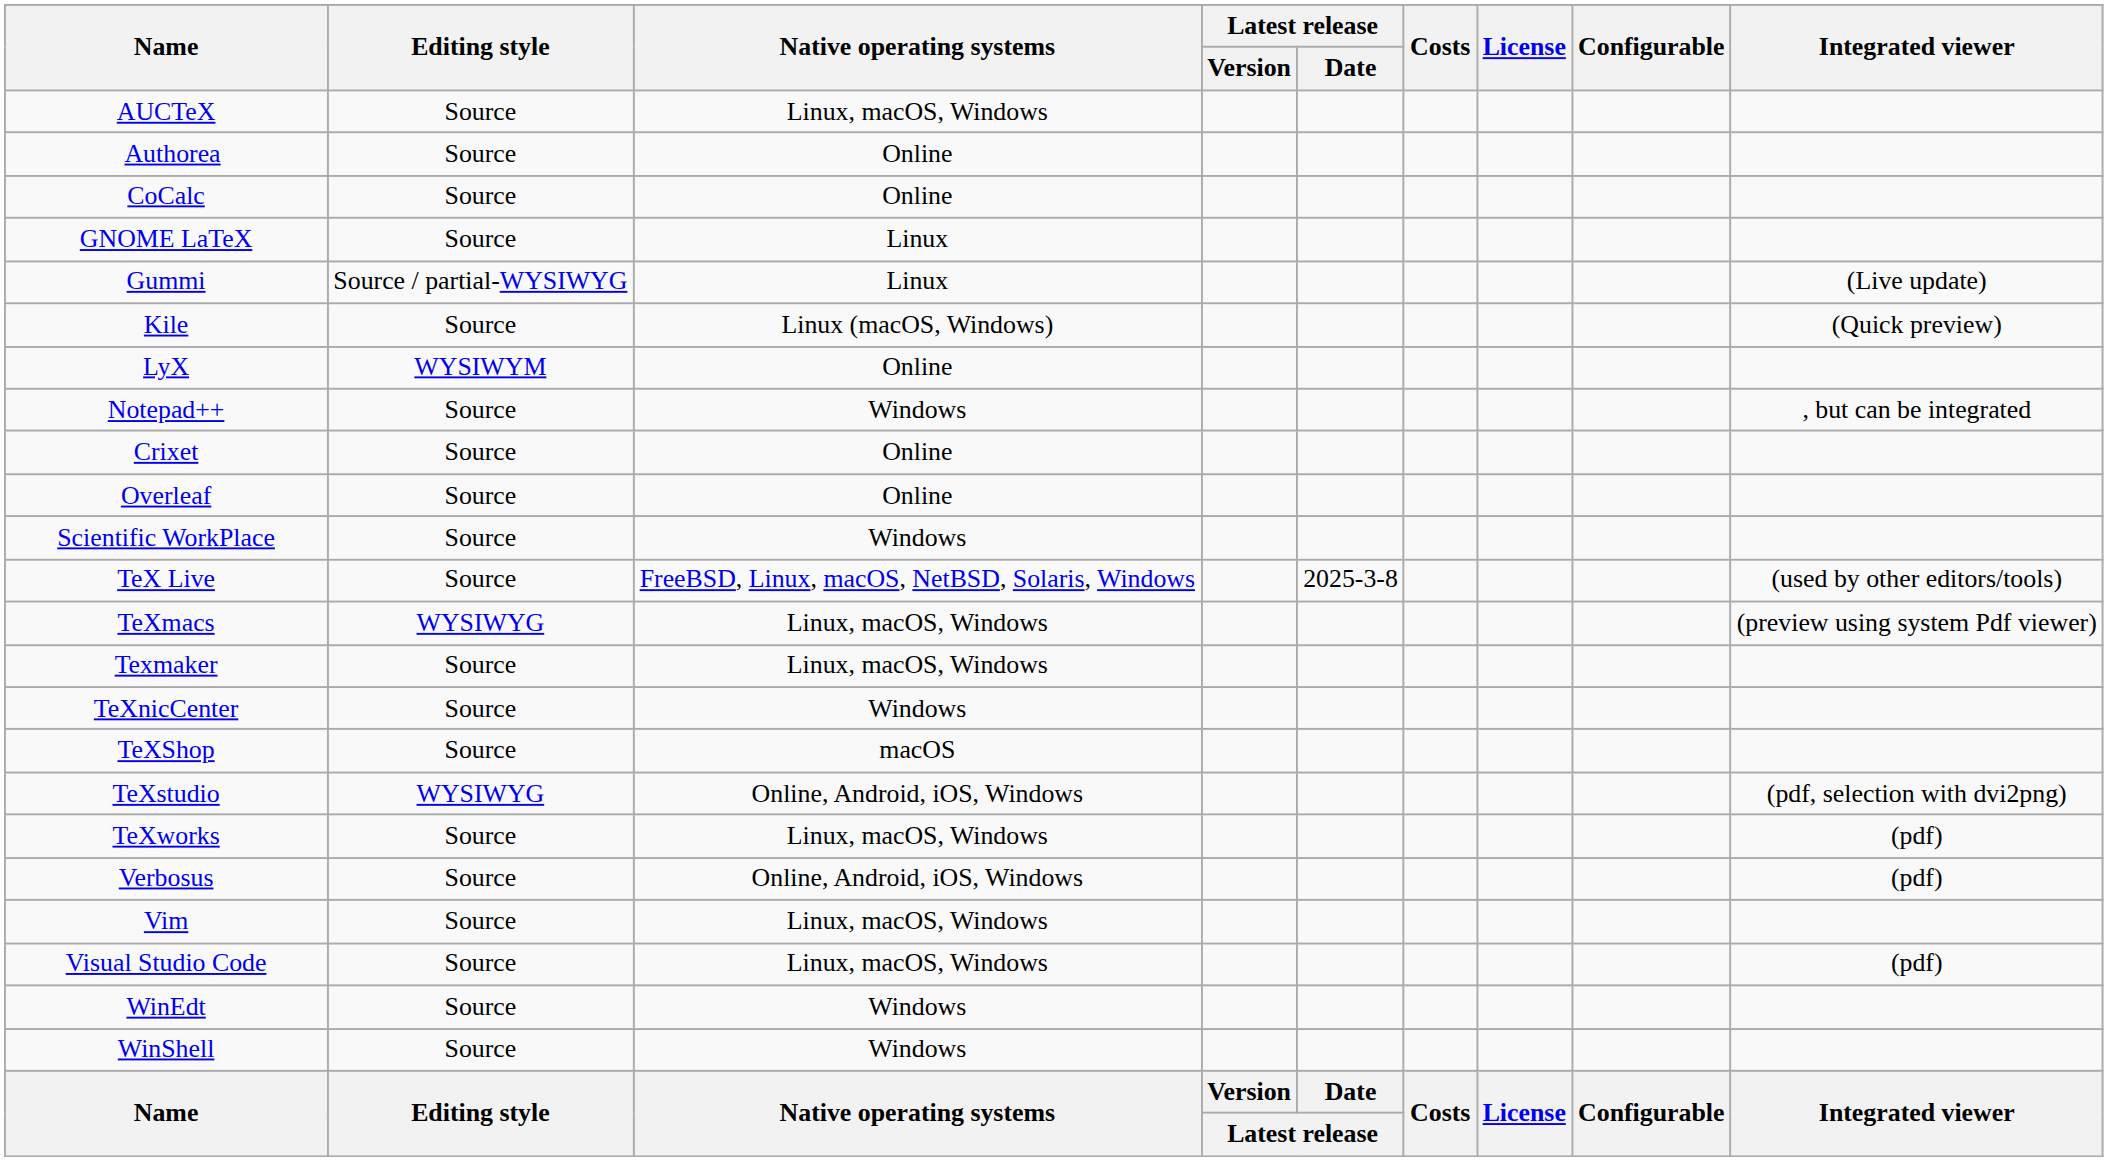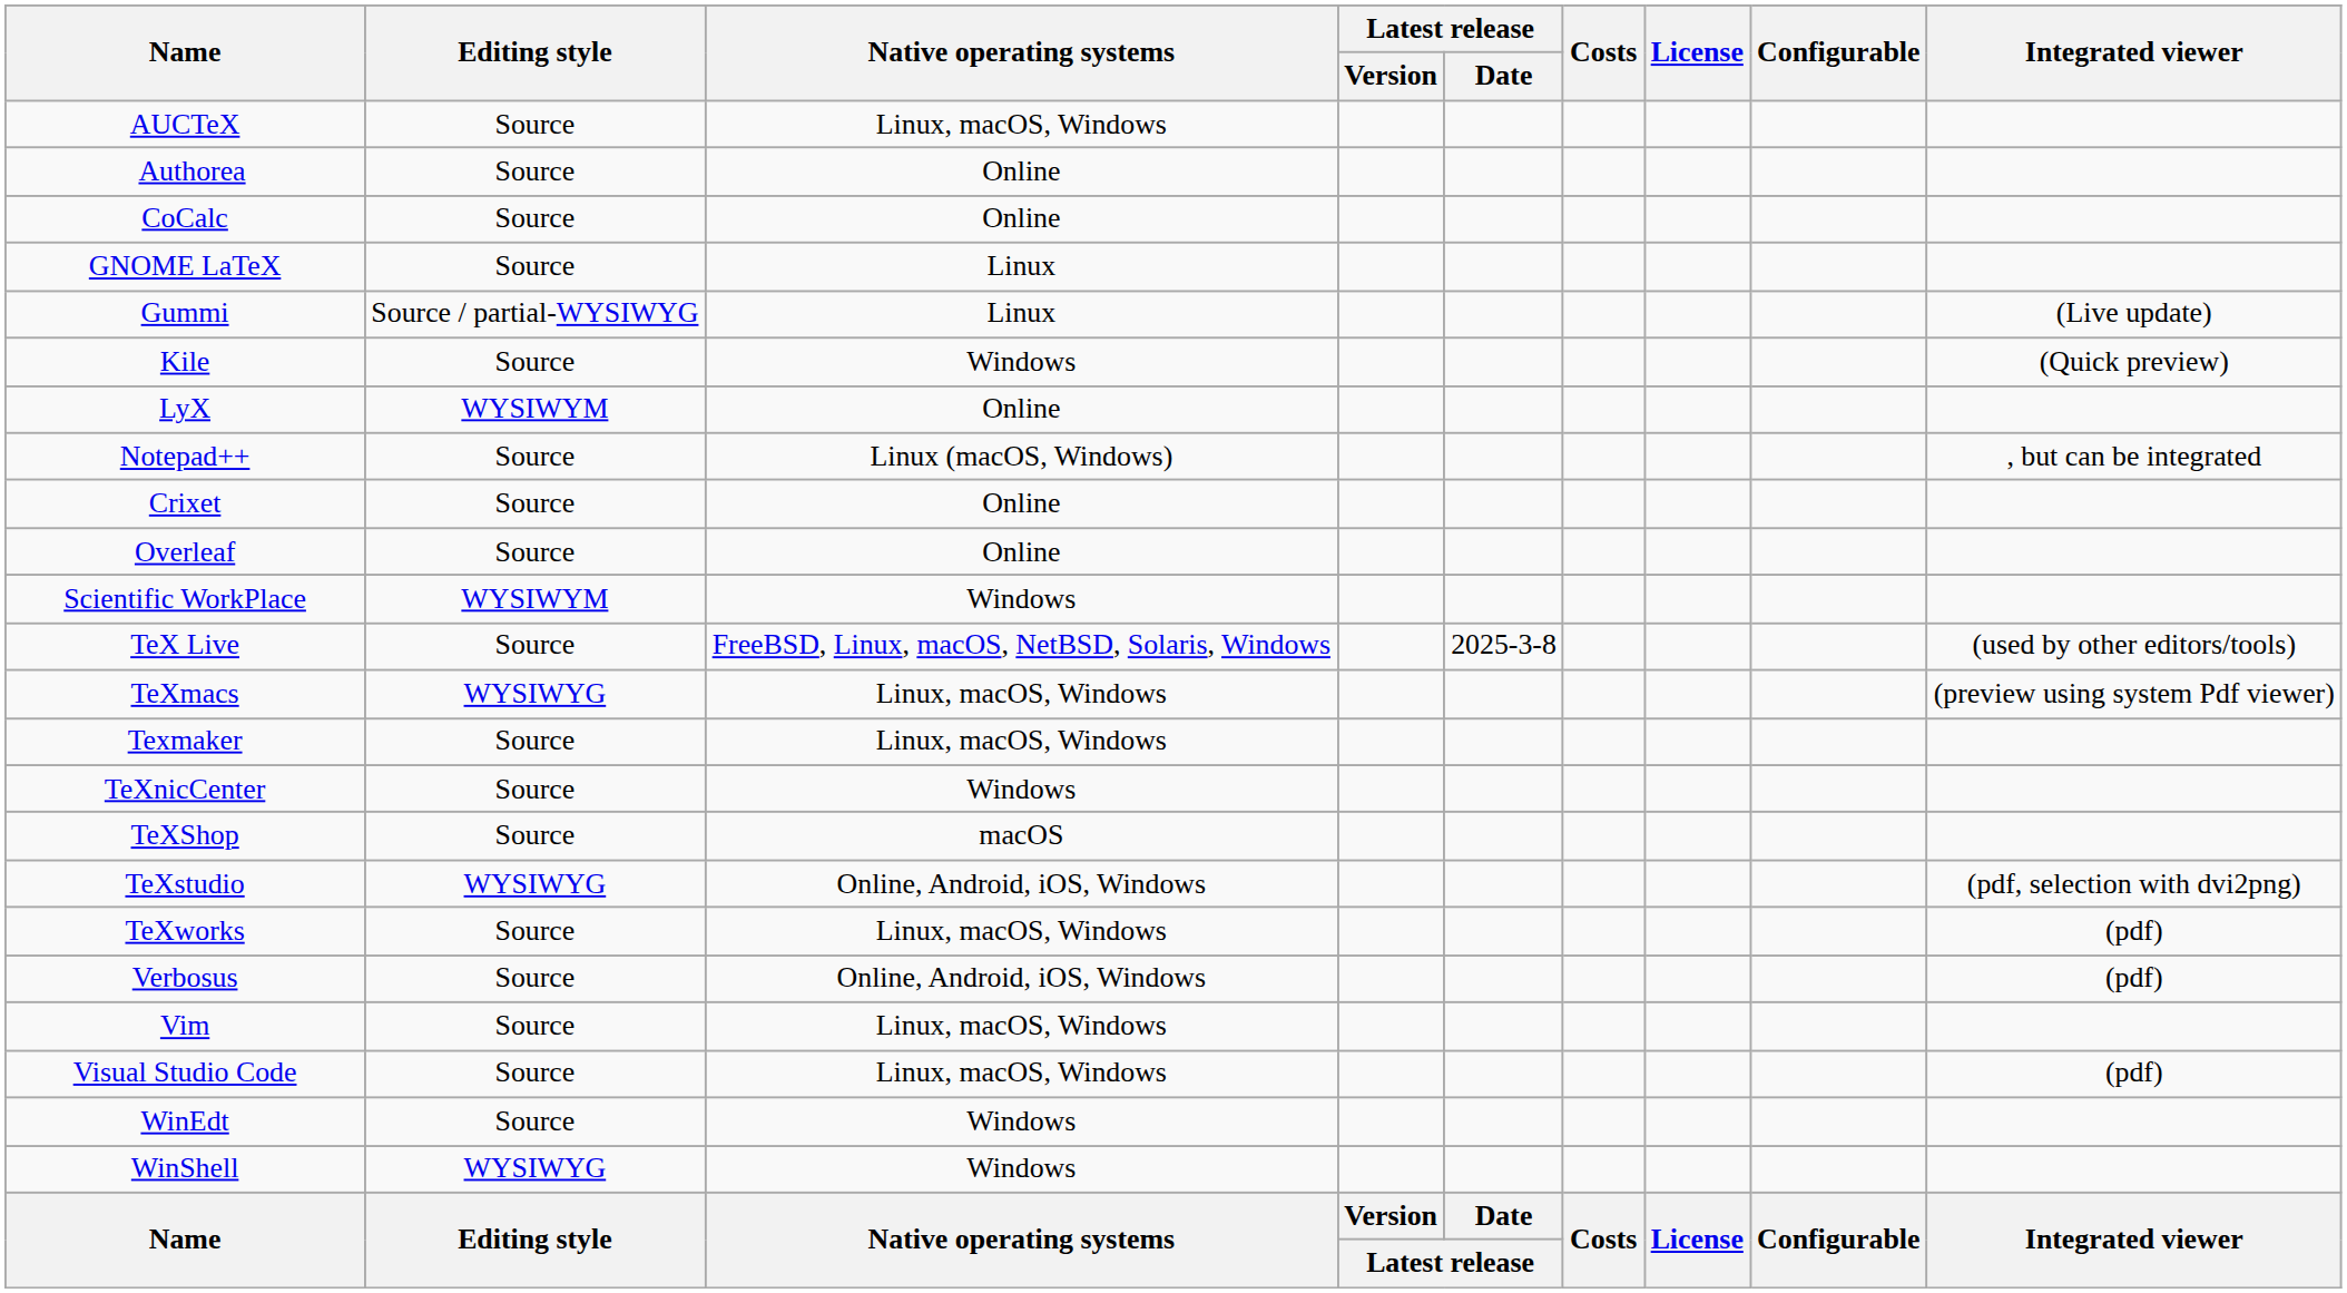 <table class="wikitable sortable" style="text-align: center; font-size: 85%; width: auto; table-layout: fixed;">
 <tr>
 <th rowspan="2" style="width: 12em">Name</th>
 <th rowspan="2">Editing style </th>
 <th rowspan="2">Native operating systems</th>
 <th colspan="2">Latest release</th>
 <th rowspan="2">Costs</th>
 <th rowspan="2"><a href='#'>License</a></th>
 <th rowspan="2">Configurable</th>
 <th rowspan="2">Integrated viewer</th>
 </tr>
 <tr>
 <th class=sticky-table-none data-sort-type="number">Version</th>
 <th>Date</th>
 </tr>
 <tr>
 <td><a href='#'>AUCTeX</a></td>
 <td>Source</td>
 <td>Linux, macOS, Windows</td>
 <td></td>
 <td></td>
 <td></td>
 <td></td>
 <td></td>
 <td><br></td>
 </tr>
 <tr>
 <td>  <a href='#'>Authorea</a></td>
 <td>Source</td>
 <td>Online</td>
 <td></td>
 <td></td>
 <td></td>
 <td></td>
 <td></td>
 <td><br></td>
 </tr>
 <tr>
 <td><a href='#'>CoCalc</a></td>
 <td>Source</td>
 <td>Online</td>
 <td></td>
 <td></td>
 <td></td>
 <td></td>
 <td></td>
 <td><br></td>
 </tr>
 <tr>
 <td><a href='#'>GNOME LaTeX</a></td>
 <td>Source</td>
 <td>Linux</td>
 <td></td>
 <td></td>
 <td></td>
 <td></td>
 <td></td>
 <td><br></td>
 </tr>
 <tr>
 <td><a href='#'>Gummi</a></td>
 <td>Source / partial-<a href='#'>WYSIWYG</a></td>
 <td>Linux</td>
 <td></td>
 <td></td>
 <td></td>
 <td></td>
 <td></td>
 <td> (Live update)<br></td>
 </tr>
 <tr>
 <td><a href='#'>Kile</a></td>
 <td>Source</td>
-<td>Linux (macOS, Windows)</td>
+<td>Windows</td>
 <td></td>
 <td></td>
 <td></td>
 <td></td>
 <td></td>
 <td> (Quick preview)<br></td>
 </tr>
 <tr>
 <td><a href='#'>LyX</a></td>
 <td><a href='#'>WYSIWYM</a></td>
 <td>Online</td>
 <td></td>
 <td></td>
 <td></td>
 <td></td>
 <td></td>
 <td><br></td>
 </tr>
 <tr>
 <td><a href='#'>Notepad++</a></td>
 <td>Source</td>
-<td>Windows</td>
+<td>Linux (macOS, Windows)</td>
 <td></td>
 <td></td>
 <td></td>
 <td></td>
 <td></td>
 <td>, but can be integrated <br></td>
 </tr>
 <tr>
 <td><a href='#'>Crixet</a></td>
 <td>Source</td>
 <td>Online</td>
 <td></td>
 <td></td>
 <td></td>
 <td></td>
 <td></td>
 <td><br></td>
 </tr>
 <tr>
 <td><a href='#'>Overleaf</a></td>
 <td>Source</td>
 <td>Online</td>
 <td></td>
 <td></td>
 <td></td>
 <td></td>
 <td></td>
 <td><br></td>
 </tr>
 <tr>
 <td><a href='#'>Scientific WorkPlace</a></td>
-<td>Source</td>
+<td><a href='#'>WYSIWYM</a></td>
 <td>Windows</td>
 <td></td>
 <td></td>
 <td></td>
 <td></td>
 <td></td>
 <td><br></td>
 </tr>
 <tr>
 <td><a href='#'>TeX Live</a></td>
 <td>Source</td>
 <td><a href='#'>FreeBSD</a>, <a href='#'>Linux</a>, <a href='#'>macOS</a>, <a href='#'>NetBSD</a>, <a href='#'>Solaris</a>, <a href='#'>Windows</a></td>
 <td></td>
 <td>2025-3-8</td>
 <td></td>
 <td></td>
 <td></td>
 <td> (used by other editors/tools)<br></td>
 </tr>
 <tr>
 <td><a href='#'>TeXmacs</a></td>
 <td><a href='#'>WYSIWYG</a></td>
 <td>Linux, macOS, Windows</td>
 <td></td>
 <td></td>
 <td></td>
 <td></td>
 <td></td>
 <td> (preview using system Pdf viewer)<br></td>
 </tr>
 <tr>
 <td><a href='#'>Texmaker</a></td>
 <td>Source</td>
 <td>Linux, macOS, Windows</td>
 <td></td>
 <td></td>
 <td></td>
 <td></td>
 <td></td>
 <td><br></td>
 </tr>
 <tr>
 <td><a href='#'>TeXnicCenter</a></td>
 <td>Source</td>
 <td>Windows</td>
 <td></td>
 <td></td>
 <td></td>
 <td></td>
 <td></td>
 <td><br></td>
 </tr>
 <tr>
 <td><a href='#'>TeXShop</a></td>
 <td>Source</td>
 <td>macOS</td>
 <td></td>
 <td></td>
 <td></td>
 <td></td>
 <td></td>
 <td><br></td>
 </tr>
 <tr>
 <td><a href='#'>TeXstudio</a></td>
 <td><a href='#'>WYSIWYG</a></td>
 <td>Online, Android, iOS, Windows</td>
 <td></td>
 <td></td>
 <td></td>
 <td></td>
 <td></td>
 <td> (pdf, selection with dvi2png)<br></td>
 </tr>
 <tr>
 <td><a href='#'>TeXworks</a></td>
 <td>Source</td>
 <td>Linux, macOS, Windows</td>
 <td></td>
 <td></td>
 <td></td>
 <td></td>
 <td></td>
 <td> (pdf)<br></td>
 </tr>
 <tr>
 <td><a href='#'>Verbosus</a></td>
 <td>Source</td>
 <td>Online, Android, iOS, Windows</td>
 <td></td>
 <td></td>
 <td></td>
 <td></td>
 <td></td>
 <td> (pdf)<br></td>
 </tr>
 <tr>
 <td><a href='#'>Vim</a></td>
 <td>Source</td>
 <td>Linux, macOS, Windows</td>
 <td></td>
 <td></td>
 <td></td>
 <td></td>
 <td></td>
 <td></td>
 </tr>
 <tr>
 <td><a href='#'>Visual Studio Code</a></td>
 <td>Source</td>
 <td>Linux, macOS, Windows</td>
 <td></td>
 <td></td>
 <td></td>
 <td></td>
 <td></td>
 <td> (pdf) <br></td>
 </tr>
 <tr>
 <td><a href='#'>WinEdt</a></td>
 <td>Source</td>
 <td>Windows</td>
 <td></td>
 <td></td>
 <td></td>
 <td></td>
 <td></td>
 <td><br></td>
 </tr>
 <tr>
 <td><a href='#'>WinShell</a></td>
-<td>Source</td>
+<td><a href='#'>WYSIWYG</a></td>
 <td>Windows</td>
 <td></td>
 <td></td>
 <td></td>
 <td></td>
 <td></td>
 <td><br></td>
 </tr>
 <tr class="sortbottom">
 <th style="width: 12em" rowspan="2">Name</th>
 <th rowspan="2">Editing style</th>
 <th rowspan="2">Native operating systems</th>
 <th>Version</th>
 <th>Date</th>
 <th rowspan="2">Costs</th>
 <th rowspan="2"><a href='#'>License</a></th>
 <th rowspan="2">Configurable</th>
 <th rowspan="2">Integrated viewer</th>
 </tr>
 <tr>
 <th colspan="2">Latest release</th>
 </tr>
 </table>
